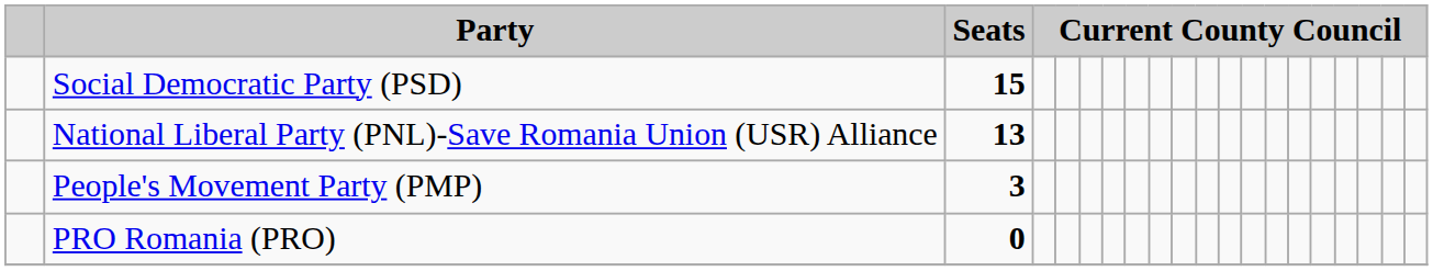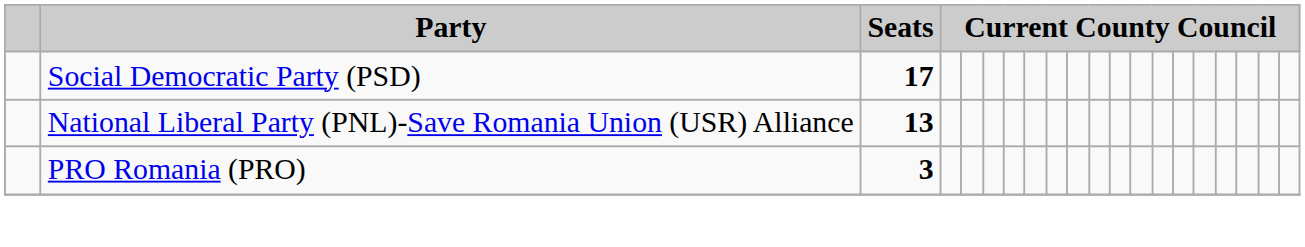 <table class="wikitable">
 <tr>
 <th style="background:#ccc">   </th>
 <th style="background:#ccc">Party</th>
 <th style="background:#ccc">Seats</th>
 <th style="background:#ccc" colspan="17">Current County Council</th>
 </tr>
 <tr>
 <td>  </td>
 <td><a href='#'>Social Democratic Party</a> (PSD)</td>
-<td style="text-align: right"><strong>15</strong></td>
+<td style="text-align: right"><strong>17</strong></td>
 <td>  </td>
 <td>  </td>
 <td>  </td>
 <td>  </td>
 <td>  </td>
 <td>  </td>
 <td>  </td>
 <td>  </td>
 <td>  </td>
 <td>  </td>
 <td>  </td>
 <td>  </td>
 <td>  </td>
 <td>  </td>
 <td>  </td>
 <td>  </td>
 <td>  </td>
 </tr>
 <tr>
 <td>  </td>
 <td><a href='#'>National Liberal Party</a> (PNL)-<a href='#'>Save Romania Union</a> (USR) Alliance</td>
 <td style="text-align: right"><strong>13</strong></td>
 <td>  </td>
 <td>  </td>
 <td>  </td>
 <td>  </td>
 <td>  </td>
 <td>  </td>
 <td>  </td>
 <td>  </td>
 <td>  </td>
 <td>  </td>
 <td>  </td>
 <td>  </td>
 <td>  </td>
 <td> </td>
 <td> </td>
 <td> </td>
 <td> </td>
 </tr>
 <tr>
 <td>  </td>
-<td><a href='#'>People's Movement Party</a> (PMP)</td>
+<td><a href='#'>PRO Romania</a> (PRO)</td>
 <td style="text-align: right"><strong>3</strong></td>
-<td>  </td>
-<td>  </td>
-<td>  </td>
-<td> </td>
-<td> </td>
-<td> </td>
-<td> </td>
-<td> </td>
-<td> </td>
-<td> </td>
-<td> </td>
-<td> </td>
-<td> </td>
-<td> </td>
-<td> </td>
-<td> </td>
-<td> </td>
-</tr>
-<tr>
-<td>  </td>
-<td><a href='#'>PRO Romania</a> (PRO)</td>
-<td style="text-align: right"><strong>0</strong></td>
 <td>  </td>
 <td>  </td>
 <td>  </td>
 <td> </td>
 <td> </td>
 <td> </td>
 <td> </td>
 <td> </td>
 <td> </td>
 <td> </td>
 <td> </td>
 <td> </td>
 <td> </td>
 <td> </td>
 <td> </td>
 <td> </td>
 <td> </td>
 </tr>
 <tr>
 </tr>
 </table>
